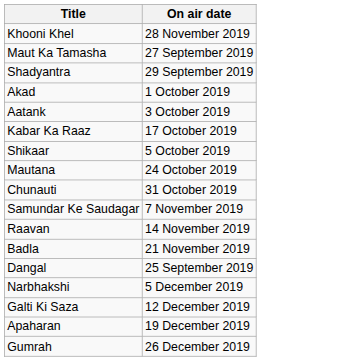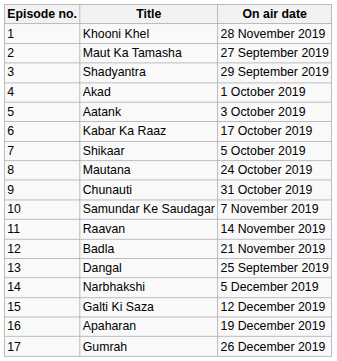 <table class="wikitable">
 <tr>
+<th>Episode no.</th>
 <th>Title</th>
 <th>On air date</th>
 </tr>
 <tr>
+<td><div> 1 </div></td>
 <td>Khooni Khel</td>
 <td>28 November 2019</td>
 </tr>
 <tr>
+<td><div> 2 </div></td>
 <td>Maut Ka Tamasha</td>
 <td>27 September 2019</td>
 </tr>
 <tr>
+<td><div> 3 </div></td>
 <td>Shadyantra</td>
 <td>29 September 2019</td>
 </tr>
 <tr>
+<td><div> 4 </div></td>
 <td>Akad</td>
 <td>1 October 2019</td>
 </tr>
 <tr>
+<td><div> 5 </div></td>
 <td>Aatank</td>
 <td>3 October 2019</td>
 </tr>
 <tr>
+<td><div> 6 </div></td>
 <td>Kabar Ka Raaz</td>
 <td>17 October 2019</td>
 </tr>
 <tr>
+<td><div> 7 </div></td>
 <td>Shikaar</td>
 <td>5 October 2019</td>
 </tr>
 <tr>
+<td><div> 8 </div></td>
 <td>Mautana</td>
 <td>24 October 2019</td>
 </tr>
 <tr>
+<td><div> 9 </div></td>
 <td>Chunauti</td>
 <td>31 October 2019</td>
 </tr>
 <tr>
+<td><div> 10 </div></td>
 <td>Samundar Ke Saudagar</td>
 <td>7 November 2019</td>
 </tr>
 <tr>
+<td><div> 11 </div></td>
 <td>Raavan</td>
 <td>14 November 2019</td>
 </tr>
 <tr>
+<td><div> 12 </div></td>
 <td>Badla</td>
 <td>21 November 2019</td>
 </tr>
 <tr>
+<td><div> 13 </div></td>
 <td>Dangal</td>
 <td>25 September 2019</td>
 </tr>
 <tr>
+<td><div> 14 </div></td>
 <td>Narbhakshi</td>
 <td>5 December 2019</td>
 </tr>
 <tr>
+<td><div> 15 </div></td>
 <td>Galti Ki Saza</td>
 <td>12 December 2019</td>
 </tr>
 <tr>
+<td><div> 16 </div></td>
 <td>Apaharan</td>
 <td>19 December 2019</td>
 </tr>
 <tr>
+<td><div> 17 </div></td>
 <td>Gumrah</td>
 <td>26 December 2019</td>
 </tr>
 </table>
